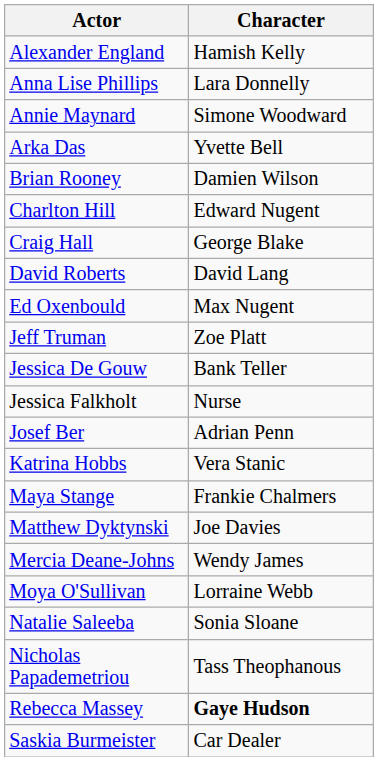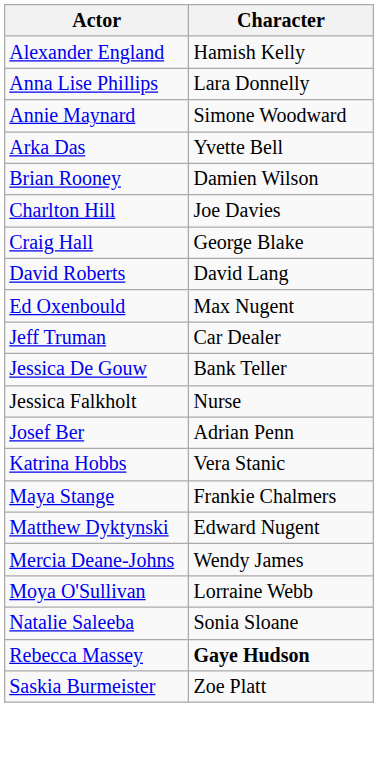 <table class="wikitable sortable plainrowheaders">
 <tr>
 <th scope="col" style="width:140px;">Actor</th>
 <th scope="col" style="width:140px;">Character</th>
 </tr>
 <tr>
 <td><a href='#'>Alexander England</a></td>
 <td>Hamish Kelly</td>
 </tr>
 <tr>
 <td><a href='#'>Anna Lise Phillips</a></td>
 <td>Lara Donnelly</td>
 </tr>
 <tr>
 <td><a href='#'>Annie Maynard</a></td>
 <td>Simone Woodward</td>
 </tr>
 <tr>
 <td><a href='#'>Arka Das</a></td>
 <td>Yvette Bell</td>
 </tr>
 <tr>
 <td><a href='#'>Brian Rooney</a></td>
 <td>Damien Wilson</td>
 </tr>
 <tr>
 <td><a href='#'>Charlton Hill</a></td>
-<td>Edward Nugent</td>
+<td>Joe Davies</td>
 </tr>
 <tr>
 <td><a href='#'>Craig Hall</a></td>
 <td>George Blake</td>
 </tr>
 <tr>
 <td><a href='#'>David Roberts</a></td>
 <td>David Lang</td>
 </tr>
 <tr>
 <td><a href='#'>Ed Oxenbould</a></td>
 <td>Max Nugent</td>
 </tr>
 <tr>
 <td><a href='#'>Jeff Truman</a></td>
-<td>Zoe Platt</td>
+<td>Car Dealer</td>
 </tr>
 <tr>
 <td><a href='#'>Jessica De Gouw</a></td>
 <td>Bank Teller</td>
 </tr>
 <tr>
 <td>Jessica Falkholt</td>
 <td>Nurse</td>
 </tr>
 <tr>
 <td><a href='#'>Josef Ber</a></td>
 <td>Adrian Penn</td>
 </tr>
 <tr>
 <td><a href='#'>Katrina Hobbs</a></td>
 <td>Vera Stanic</td>
 </tr>
 <tr>
 <td><a href='#'>Maya Stange</a></td>
 <td>Frankie Chalmers</td>
 </tr>
 <tr>
 <td><a href='#'>Matthew Dyktynski</a></td>
-<td>Joe Davies</td>
+<td>Edward Nugent</td>
 </tr>
 <tr>
 <td><a href='#'>Mercia Deane-Johns</a></td>
 <td>Wendy James</td>
 </tr>
 <tr>
 <td><a href='#'>Moya O'Sullivan</a></td>
 <td>Lorraine Webb</td>
 </tr>
 <tr>
 <td><a href='#'>Natalie Saleeba</a></td>
 <td>Sonia Sloane</td>
 </tr>
 <tr>
-<td><a href='#'>Nicholas Papademetriou</a></td>
-<td>Tass Theophanous</td>
-</tr>
-<tr>
 <td><a href='#'>Rebecca Massey</a></td>
 <td><strong>Gaye Hudson</strong></td>
 </tr>
 <tr>
 <td><a href='#'>Saskia Burmeister</a></td>
-<td>Car Dealer</td>
+<td>Zoe Platt</td>
 </tr>
 </table>
